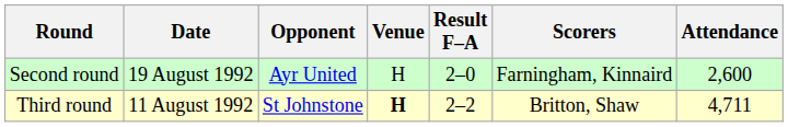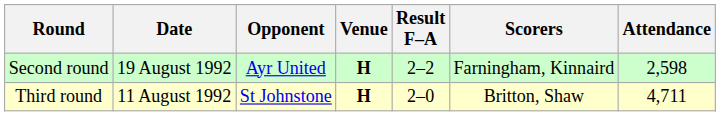 <table class="wikitable sortable" style="text-align:center;">
 <tr>
 <th>Round</th>
 <th>Date</th>
 <th>Opponent</th>
 <th>Venue</th>
 <th>Result<br>F–A</th>
 <th class=unsortable>Scorers</th>
 <th>Attendance</th>
 </tr>
 <tr bgcolor="#CCFFCC">
 <td>Second round</td>
 <td>19 August 1992</td>
 <td><a href='#'>Ayr United</a></td>
-<td>H</td>
-<td>2–0</td>
+<td><strong>H</strong></td>
+<td>2–2 <br></td>
 <td>Farningham, Kinnaird</td>
-<td>2,600</td>
+<td>2,598</td>
 </tr>
 <tr bgcolor="#FFFFCC">
 <td>Third round</td>
 <td>11 August 1992</td>
 <td><a href='#'>St Johnstone</a></td>
 <td><strong>H</strong></td>
-<td>2–2 <br></td>
+<td>2–0</td>
 <td>Britton, Shaw</td>
 <td>4,711</td>
 </tr>
 </table>
